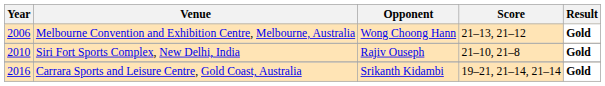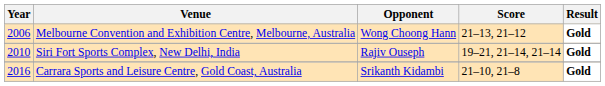 <table class="sortable wikitable" style="font-size: 90%">
 <tr>
 <th>Year</th>
 <th>Venue</th>
 <th>Opponent</th>
 <th>Score</th>
 <th>Result</th>
 </tr>
 <tr style="background:#FFE4B5">
 <td align="center"><a href='#'>2006</a></td>
 <td align="left"><a href='#'>Melbourne Convention and Exhibition Centre</a>, <a href='#'>Melbourne, Australia</a></td>
 <td align="left"> <a href='#'>Wong Choong Hann</a></td>
 <td align="left">21–13, 21–12</td>
 <td style="text-align:left; background:white"> <strong>Gold</strong></td>
 </tr>
 <tr>
 </tr>
 <tr style="background:#FFE4B5">
 <td align="center"><a href='#'>2010</a></td>
 <td align="left"><a href='#'>Siri Fort Sports Complex</a>, <a href='#'>New Delhi, India</a></td>
 <td align="left"> <a href='#'>Rajiv Ouseph</a></td>
-<td align="left">21–10, 21–8</td>
+<td align="left">19–21, 21–14, 21–14</td>
 <td style="text-align:left; background:white"> <strong>Gold</strong></td>
 </tr>
 <tr>
 </tr>
 <tr style="background:#FFE4B5">
 <td align="center"><a href='#'>2016</a></td>
 <td align="left"><a href='#'>Carrara Sports and Leisure Centre</a>, <a href='#'>Gold Coast, Australia</a></td>
 <td align="left"> <a href='#'>Srikanth Kidambi</a></td>
-<td align="left">19–21, 21–14, 21–14</td>
+<td align="left">21–10, 21–8</td>
 <td style="text-align:left; background:white"> <strong>Gold</strong></td>
 </tr>
 </table>
